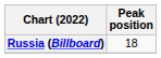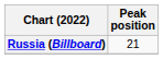 <table class="wikitable plainrowheaders" style="text-align:center">
 <tr>
 <th scope="col">Chart (2022)</th>
 <th scope="col">Peak<br> position</th>
 </tr>
 <tr>
 <th scope="row"><a href='#'>Russia</a> (<em><a href='#'>Billboard</a></em>)</th>
-<td>18</td>
+<td>21</td>
 </tr>
 <tr>
 </tr>
 </table>
